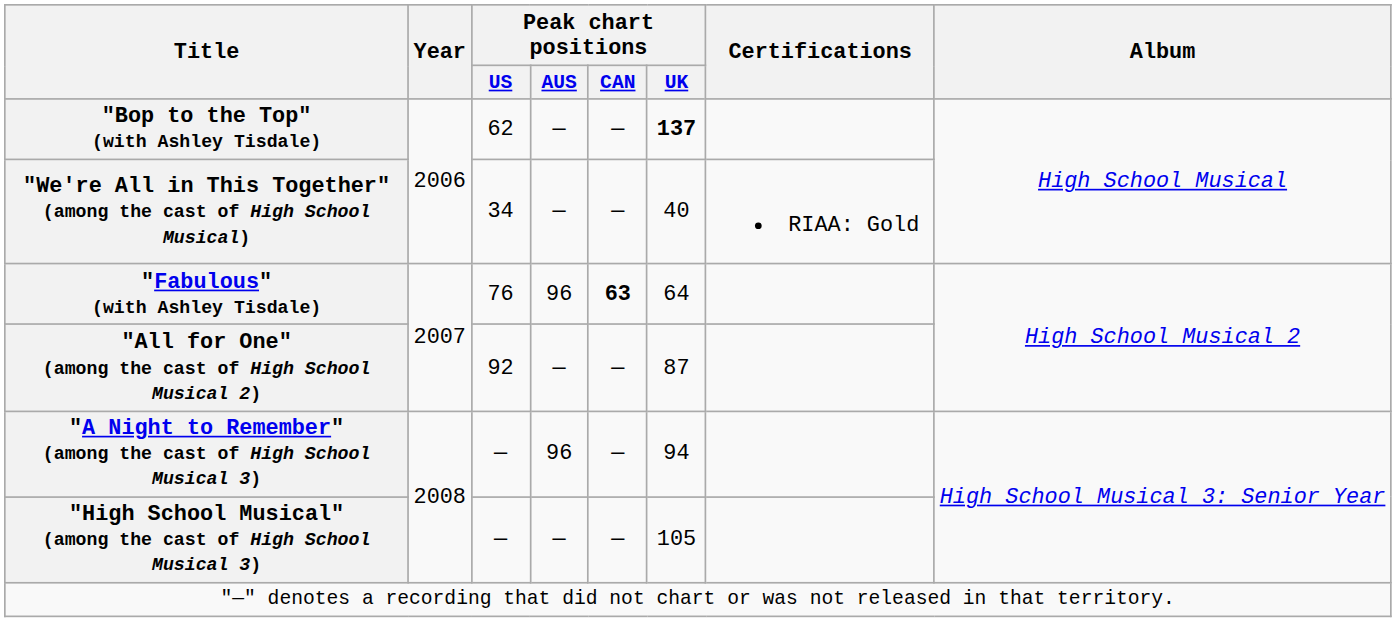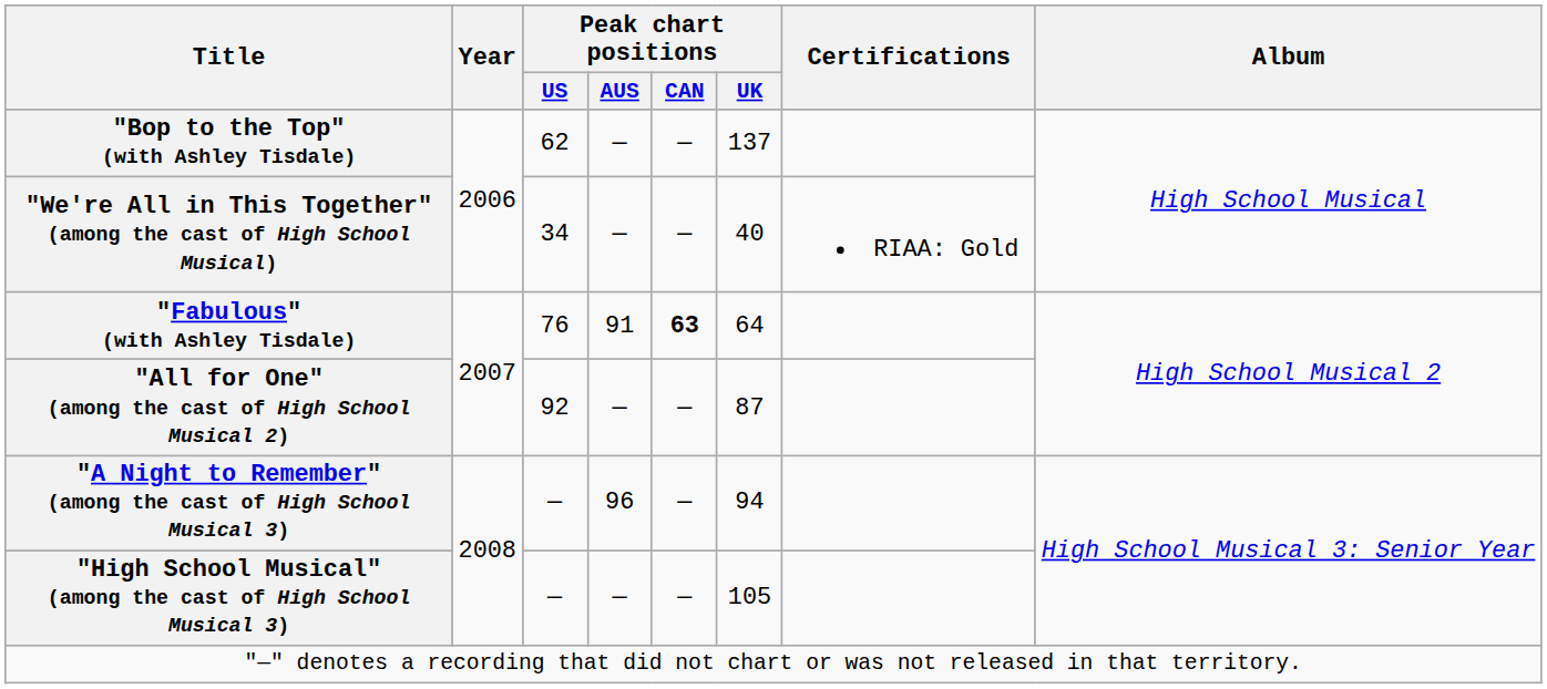 <table class="wikitable plainrowheaders" style="text-align:center;" border="1">
 <tr>
 <th scope="col" rowspan="2" style="width:18em;">Title</th>
 <th scope="col" rowspan="2">Year</th>
 <th scope="col" colspan="4">Peak chart positions</th>
 <th scope="col" rowspan="2" style="width:10em;">Certifications</th>
 <th scope="col" rowspan="2">Album</th>
 </tr>
 <tr>
 <th scope="col" style="width:2.5em;font-size:90%;"><a href='#'>US</a><br></th>
 <th scope="col" style="width:2.5em;font-size:90%;"><a href='#'>AUS</a><br></th>
 <th scope="col" style="width:2.5em;font-size:90%;"><a href='#'>CAN</a><br></th>
 <th scope="col" style="width:2.5em;font-size:90%;"><a href='#'>UK</a><br></th>
 </tr>
 <tr>
 <th scope="row">"Bop to the Top"<br><small>(with Ashley Tisdale)</small></th>
 <td rowspan="2">2006</td>
 <td>62</td>
 <td>—</td>
 <td>—</td>
-<td><strong>137</strong></td>
+<td>137</td>
 <td></td>
 <td rowspan="2"><em><a href='#'>High School Musical</a></em></td>
 </tr>
 <tr>
 <th scope="row">"We're All in This Together"<br><small>(among the cast of <em>High School Musical</em>)</small></th>
 <td>34</td>
 <td>—</td>
 <td>—</td>
 <td>40</td>
 <td><br><ul><li>RIAA: Gold</li></ul></td>
 </tr>
 <tr>
 <th scope="row">"<a href='#'>Fabulous</a>" <br><small>(with Ashley Tisdale)</small></th>
 <td rowspan=2>2007</td>
 <td>76</td>
-<td>96</td>
+<td>91</td>
 <td><strong>63</strong></td>
 <td>64</td>
 <td></td>
 <td rowspan="2"><em><a href='#'>High School Musical 2</a></em></td>
 </tr>
 <tr>
 <th scope="row">"All for One"<br><small>(among the cast of <em>High School Musical 2</em>)</small></th>
 <td>92</td>
 <td>—</td>
 <td>—</td>
 <td>87</td>
 <td></td>
 </tr>
 <tr>
 <th scope="row">"<a href='#'>A Night to Remember</a>" <br><small>(among the cast of <em>High School Musical 3</em>)</small></th>
 <td rowspan="2">2008</td>
 <td>—</td>
 <td>96</td>
 <td>—</td>
 <td>94</td>
 <td></td>
 <td rowspan="2"><em><a href='#'>High School Musical 3: Senior Year</a></em></td>
 </tr>
 <tr>
 <th scope="row">"High School Musical"<br><small>(among the cast of <em>High School Musical 3</em>)</small></th>
 <td>—</td>
 <td>—</td>
 <td>—</td>
 <td>105</td>
 <td></td>
 </tr>
 <tr>
 <td colspan="8" style="font-size:90%">"—" denotes a recording that did not chart or was not released in that territory.</td>
 </tr>
 </table>
